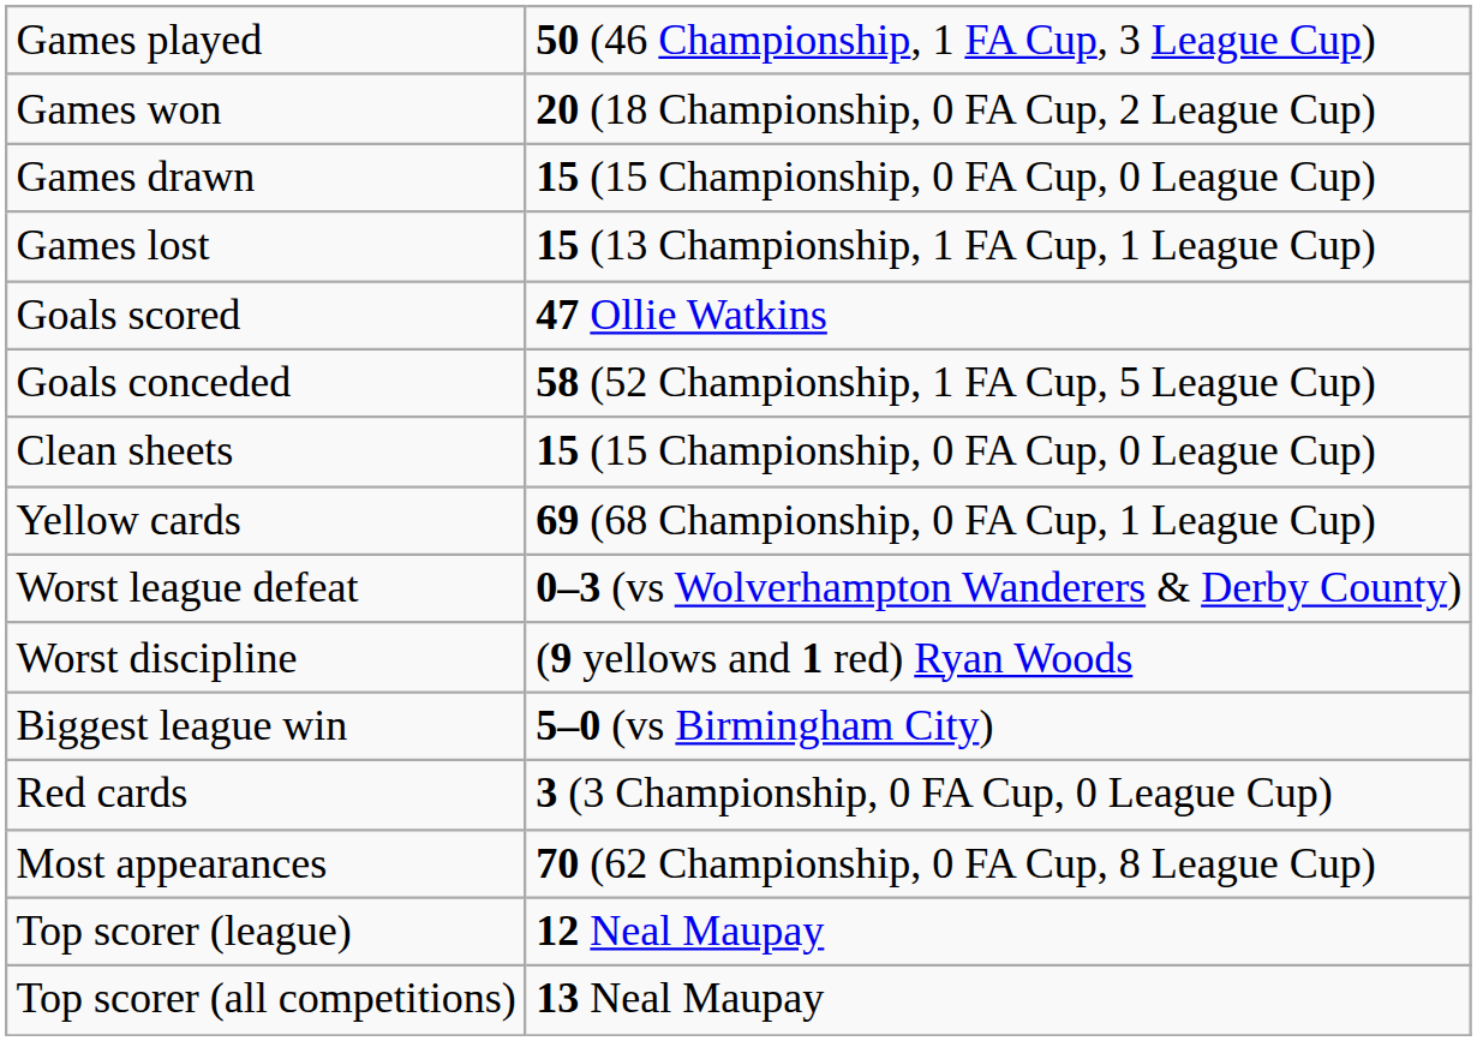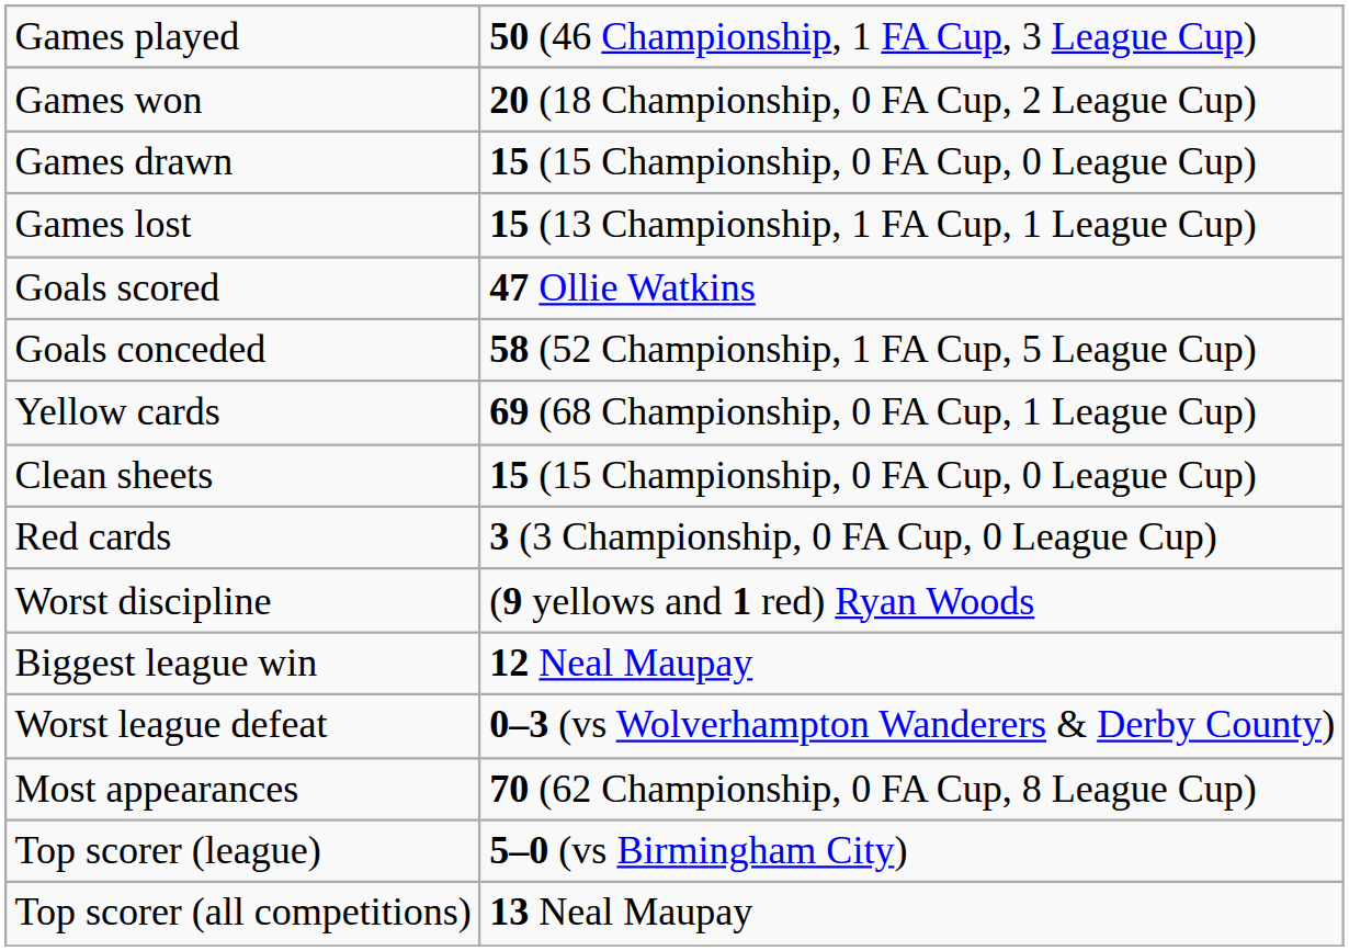 <table class="wikitable">
 <tr>
 <td>Games played</td>
 <td><strong>50</strong> (46 <a href='#'>Championship</a>, 1 <a href='#'>FA Cup</a>, 3 <a href='#'>League Cup</a>)</td>
 </tr>
 <tr>
 <td>Games won</td>
 <td><strong>20</strong> (18 Championship, 0 FA Cup, 2 League Cup)</td>
 </tr>
 <tr>
 <td>Games drawn</td>
 <td><strong>15</strong> (15 Championship, 0 FA Cup, 0 League Cup)</td>
 </tr>
 <tr>
 <td>Games lost</td>
 <td><strong>15</strong> (13 Championship, 1 FA Cup, 1 League Cup)</td>
 </tr>
 <tr>
 <td>Goals scored</td>
 <td><strong>47</strong> <a href='#'>Ollie Watkins</a></td>
 </tr>
 <tr>
 <td>Goals conceded</td>
 <td><strong>58</strong> (52 Championship, 1 FA Cup, 5 League Cup)</td>
 </tr>
 <tr>
+<td>Yellow cards</td>
+<td><strong>69</strong> (68 Championship, 0 FA Cup, 1 League Cup)</td>
+</tr>
+<tr>
 <td>Clean sheets</td>
 <td><strong>15</strong> (15 Championship, 0 FA Cup, 0 League Cup)</td>
 </tr>
 <tr>
-<td>Yellow cards</td>
-<td><strong>69</strong> (68 Championship, 0 FA Cup, 1 League Cup)</td>
-</tr>
-<tr>
-<td>Worst league defeat</td>
-<td><strong>0–3</strong> (vs <a href='#'>Wolverhampton Wanderers</a> & <a href='#'>Derby County</a>)</td>
+<td>Red cards</td>
+<td><strong>3</strong> (3 Championship, 0 FA Cup, 0 League Cup)</td>
 </tr>
 <tr>
 <td>Worst discipline</td>
 <td>(<strong>9</strong> yellows and <strong>1</strong> red) <a href='#'>Ryan Woods</a></td>
 </tr>
 <tr>
 <td>Biggest league win</td>
-<td><strong>5–0</strong> (vs <a href='#'>Birmingham City</a>)</td>
+<td><strong>12</strong> <a href='#'>Neal Maupay</a></td>
 </tr>
 <tr>
-<td>Red cards</td>
-<td><strong>3</strong> (3 Championship, 0 FA Cup, 0 League Cup)</td>
+<td>Worst league defeat</td>
+<td><strong>0–3</strong> (vs <a href='#'>Wolverhampton Wanderers</a> & <a href='#'>Derby County</a>)</td>
 </tr>
 <tr>
 <td>Most appearances</td>
 <td><strong>70</strong> (62 Championship, 0 FA Cup, 8 League Cup)</td>
 </tr>
 <tr>
 <td>Top scorer (league)</td>
-<td><strong>12</strong> <a href='#'>Neal Maupay</a></td>
+<td><strong>5–0</strong> (vs <a href='#'>Birmingham City</a>)</td>
 </tr>
 <tr>
 <td>Top scorer (all competitions)</td>
 <td><strong>13</strong> Neal Maupay</td>
 </tr>
 </table>
